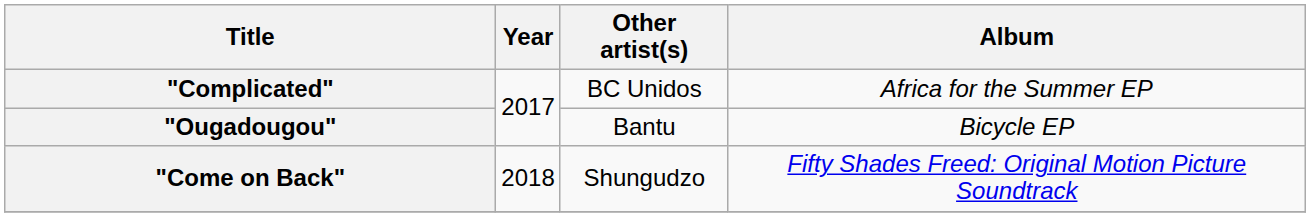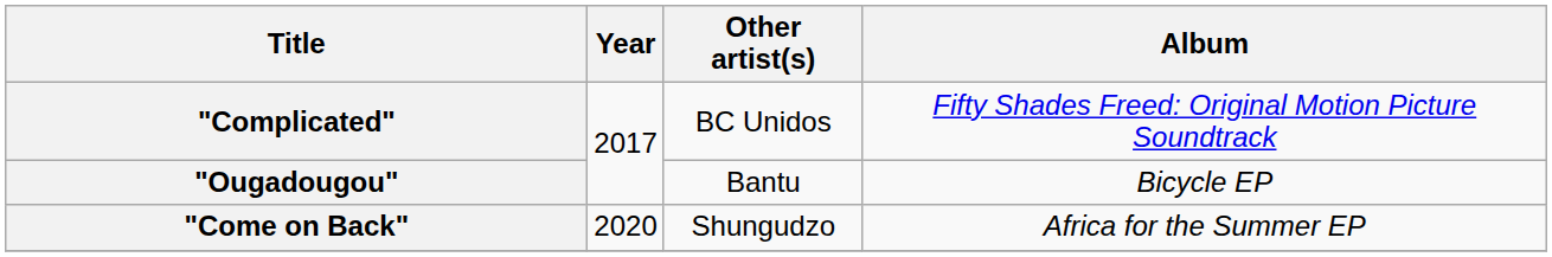 <table class="wikitable plainrowheaders" style="text-align:center;">
 <tr>
 <th scope="col" style="width:20em;">Title</th>
 <th scope="col">Year</th>
 <th scope="col">Other artist(s)</th>
 <th scope="col">Album</th>
 </tr>
 <tr>
 <th scope="row">"Complicated"</th>
 <td rowspan="2">2017</td>
 <td>BC Unidos</td>
-<td><em>Africa for the Summer EP</em></td>
+<td><em><a href='#'>Fifty Shades Freed: Original Motion Picture Soundtrack</a></em></td>
 </tr>
 <tr>
 <th scope="row">"Ougadougou"</th>
 <td>Bantu</td>
 <td><em>Bicycle EP</em></td>
 </tr>
 <tr>
 <th scope="row">"Come on Back"</th>
-<td>2018</td>
+<td>2020</td>
 <td>Shungudzo</td>
-<td><em><a href='#'>Fifty Shades Freed: Original Motion Picture Soundtrack</a></em></td>
+<td><em>Africa for the Summer EP</em></td>
 </tr>
 <tr>
 </tr>
 </table>
